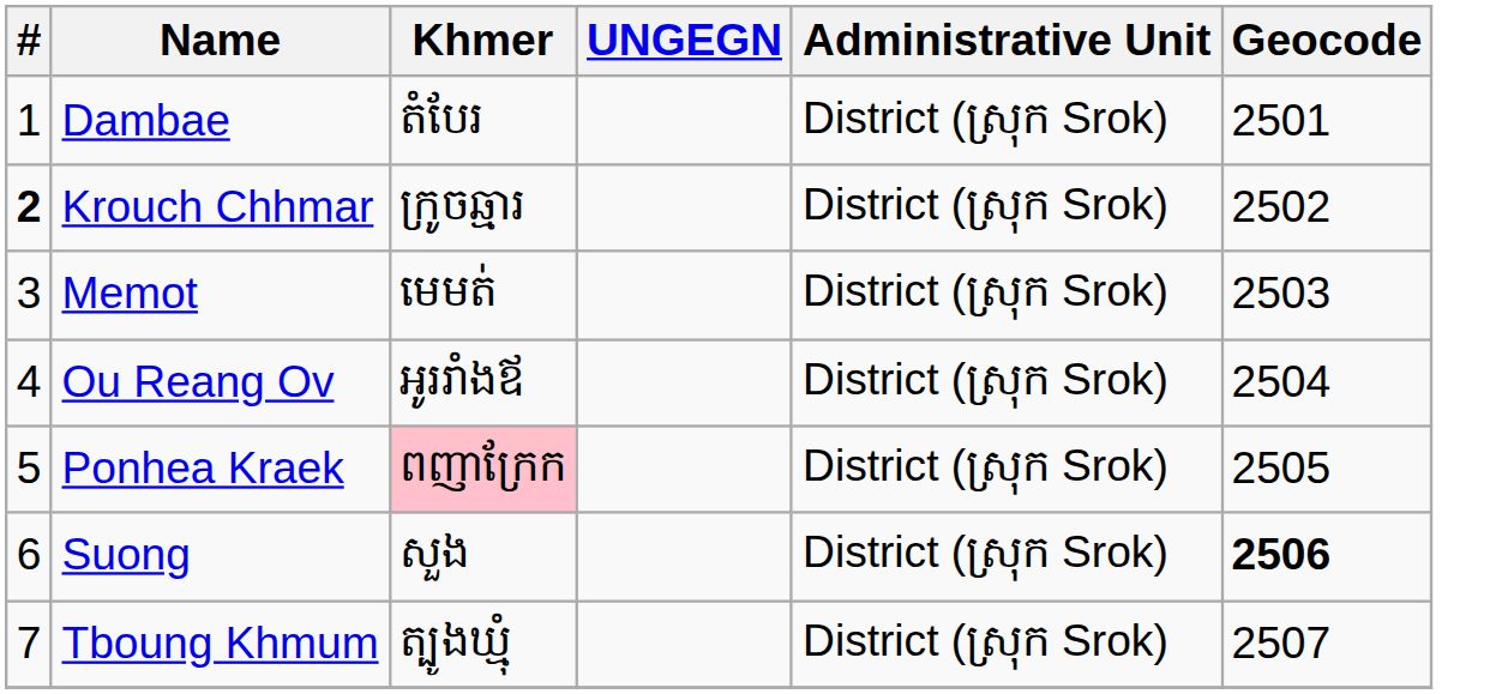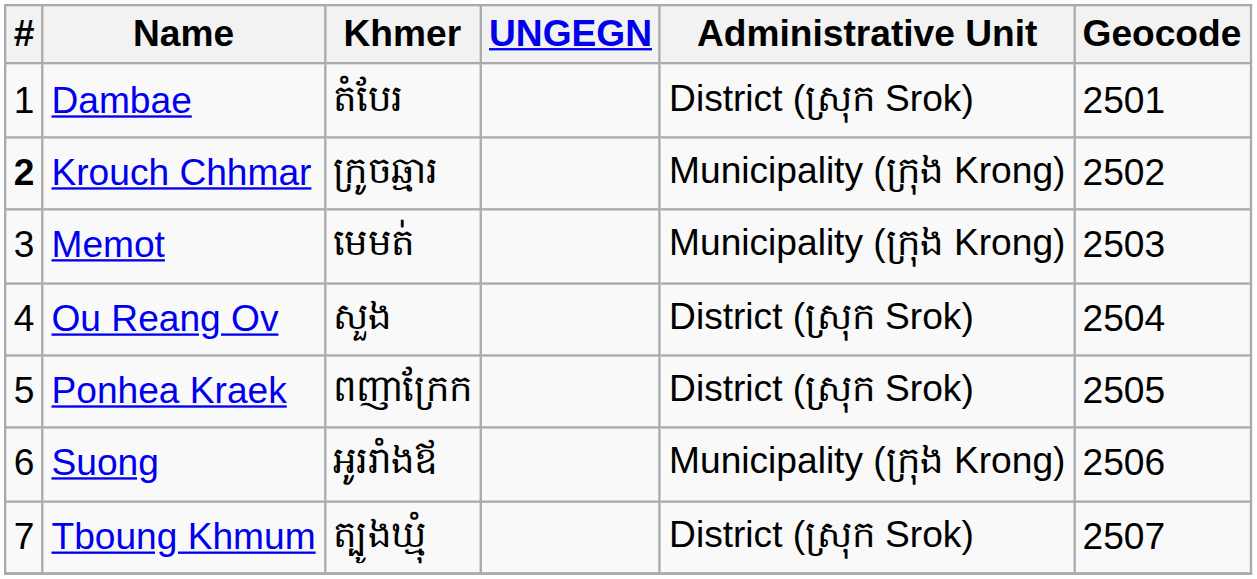 <table class="wikitable sortable">
 <tr>
 <th>#</th>
 <th>Name</th>
 <th>Khmer</th>
 <th><a href='#'>UNGEGN</a></th>
 <th>Administrative Unit</th>
 <th>Geocode</th>
 </tr>
 <tr>
 <td>1</td>
 <td><a href='#'>Dambae</a></td>
 <td>តំបែរ</td>
 <td></td>
 <td>District (ស្រុក Srok)</td>
 <td>2501</td>
 </tr>
 <tr>
 <td><strong>2</strong></td>
 <td><a href='#'>Krouch Chhmar</a></td>
 <td>ក្រូចឆ្មារ</td>
 <td></td>
-<td>District (ស្រុក Srok)</td>
+<td>Municipality (ក្រុង Krong)</td>
 <td>2502</td>
 </tr>
 <tr>
 <td>3</td>
 <td><a href='#'>Memot</a></td>
 <td>មេមត់</td>
 <td></td>
-<td>District (ស្រុក Srok)</td>
+<td>Municipality (ក្រុង Krong)</td>
 <td>2503</td>
 </tr>
 <tr>
 <td>4</td>
 <td><a href='#'>Ou Reang Ov</a></td>
-<td>អូររាំងឪ</td>
+<td>សួង</td>
 <td></td>
 <td>District (ស្រុក Srok)</td>
 <td>2504</td>
 </tr>
 <tr>
 <td>5</td>
 <td><a href='#'>Ponhea Kraek</a></td>
-<td style="background: pink;">ពញាក្រែក</td>
+<td>ពញាក្រែក</td>
 <td></td>
 <td>District (ស្រុក Srok)</td>
 <td>2505</td>
 </tr>
 <tr>
 <td>6</td>
 <td><a href='#'>Suong</a></td>
-<td>សួង</td>
+<td>អូររាំងឪ</td>
 <td></td>
-<td>District (ស្រុក Srok)</td>
-<td><strong>2506</strong></td>
+<td>Municipality (ក្រុង Krong)</td>
+<td>2506</td>
 </tr>
 <tr>
 <td>7</td>
 <td><a href='#'>Tboung Khmum</a></td>
 <td>ត្បូងឃ្មុំ</td>
 <td></td>
 <td>District (ស្រុក Srok)</td>
 <td>2507</td>
 </tr>
 <tr>
 </tr>
 </table>
